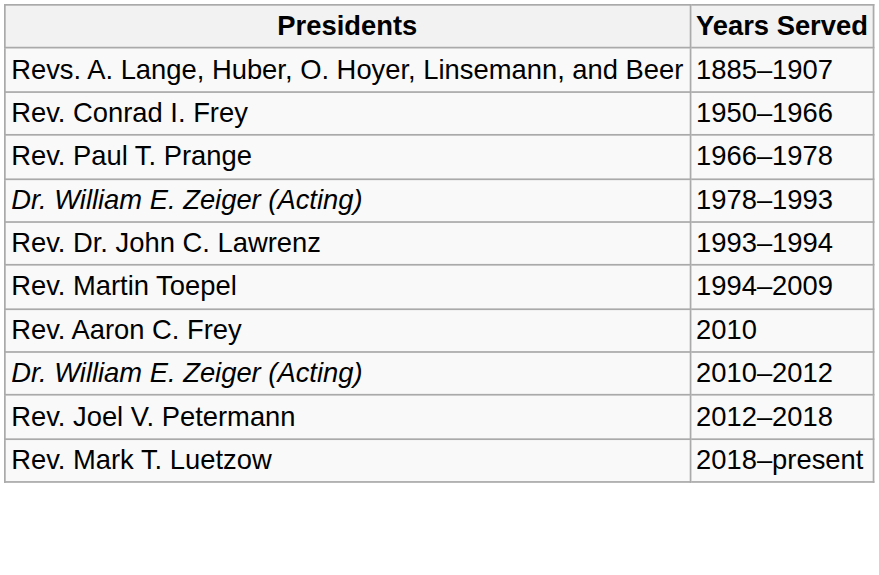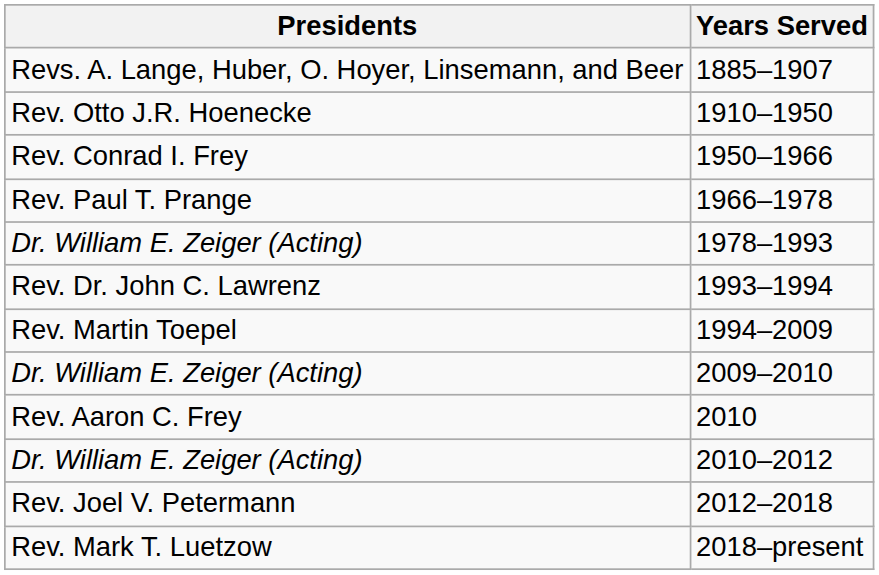 <table class="wikitable">
 <tr>
 <th>Presidents</th>
 <th>Years Served</th>
 </tr>
 <tr>
 <td>Revs. A. Lange, Huber, O. Hoyer, Linsemann, and Beer</td>
 <td>1885–1907</td>
+</tr>
+<tr>
+<td>Rev. Otto J.R. Hoenecke</td>
+<td>1910–1950</td>
 </tr>
 <tr>
 <td>Rev. Conrad I. Frey</td>
 <td>1950–1966</td>
 </tr>
 <tr>
 <td>Rev. Paul T. Prange</td>
 <td>1966–1978</td>
 </tr>
 <tr>
 <td><em>Dr. William E. Zeiger (Acting)</em></td>
 <td>1978–1993</td>
 </tr>
 <tr>
 <td>Rev. Dr. John C. Lawrenz</td>
 <td>1993–1994</td>
 </tr>
 <tr>
 <td>Rev. Martin Toepel</td>
 <td>1994–2009</td>
 </tr>
 <tr>
+<td><em>Dr. William E. Zeiger (Acting)</em></td>
+<td>2009–2010</td>
+</tr>
+<tr>
 <td>Rev. Aaron C. Frey</td>
 <td>2010</td>
 </tr>
 <tr>
 <td><em>Dr. William E. Zeiger (Acting)</em></td>
 <td>2010–2012</td>
 </tr>
 <tr>
 <td>Rev. Joel V. Petermann</td>
 <td>2012–2018</td>
 </tr>
 <tr>
 <td>Rev. Mark T. Luetzow</td>
 <td>2018–present</td>
 </tr>
 </table>
